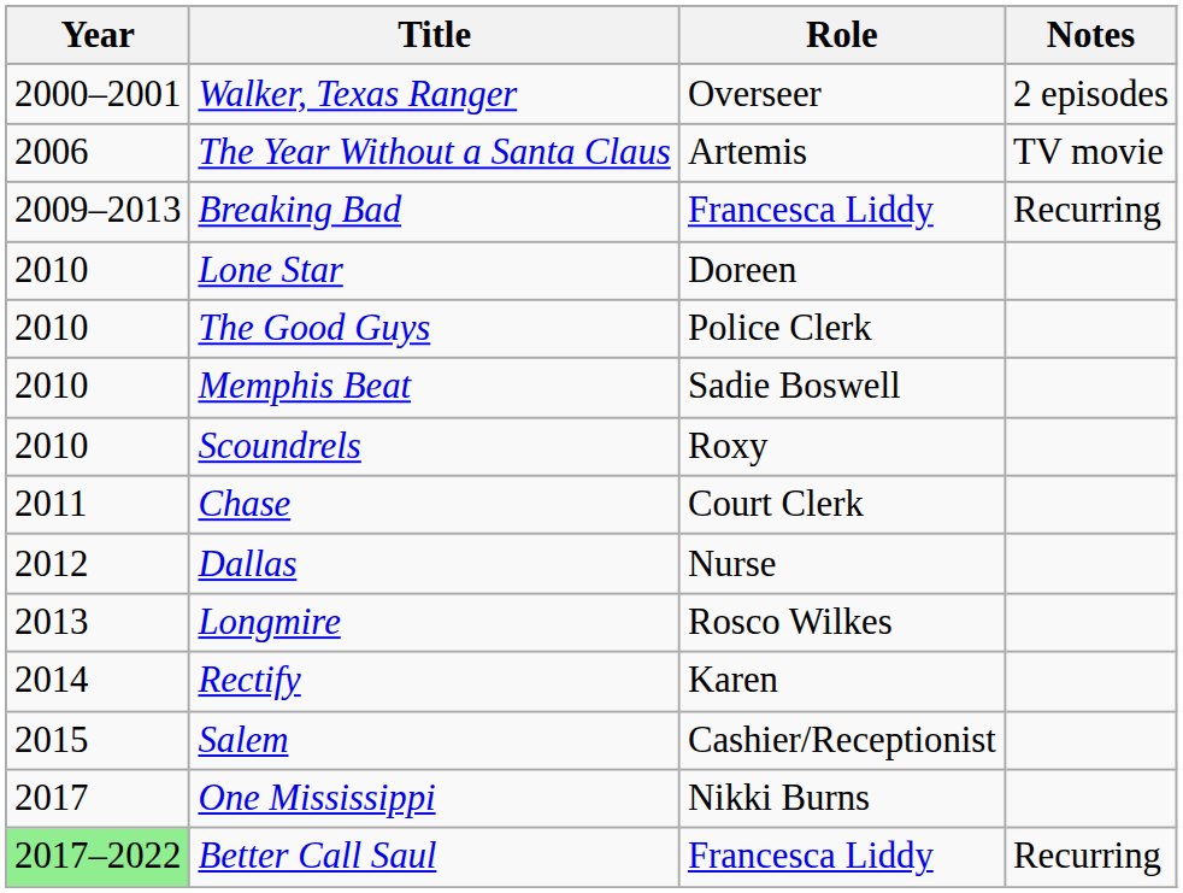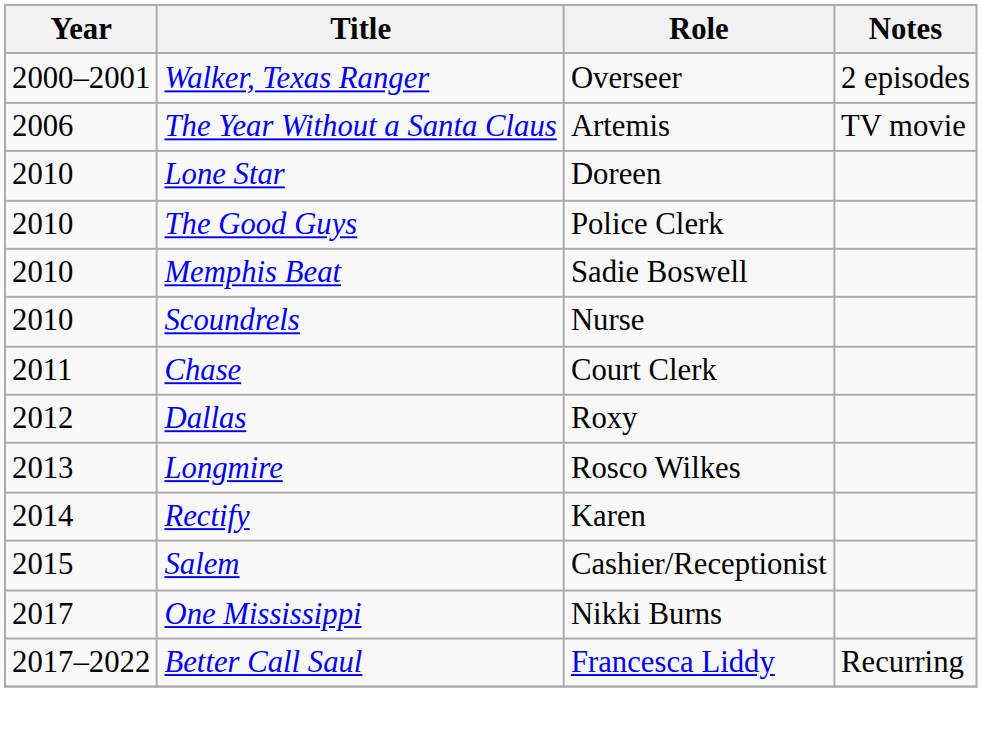 <table class="wikitable sortable">
 <tr>
 <th>Year</th>
 <th>Title</th>
 <th>Role</th>
 <th>Notes</th>
 </tr>
 <tr>
 <td>2000–2001</td>
 <td><em><a href='#'>Walker, Texas Ranger</a></em></td>
 <td>Overseer</td>
 <td>2 episodes</td>
 </tr>
 <tr>
 <td>2006</td>
 <td><em><a href='#'>The Year Without a Santa Claus</a></em></td>
 <td>Artemis</td>
 <td>TV movie</td>
-</tr>
-<tr>
-<td>2009–2013</td>
-<td><em><a href='#'>Breaking Bad</a></em></td>
-<td><a href='#'>Francesca Liddy</a></td>
-<td>Recurring</td>
 </tr>
 <tr>
 <td>2010</td>
 <td><em><a href='#'>Lone Star</a></em></td>
 <td>Doreen</td>
 <td></td>
 </tr>
 <tr>
 <td>2010</td>
 <td><em><a href='#'>The Good Guys</a></em></td>
 <td>Police Clerk</td>
 <td></td>
 </tr>
 <tr>
 <td>2010</td>
 <td><em><a href='#'>Memphis Beat</a></em></td>
 <td>Sadie Boswell</td>
 <td></td>
 </tr>
 <tr>
 <td>2010</td>
 <td><em><a href='#'>Scoundrels</a></em></td>
-<td>Roxy</td>
+<td>Nurse</td>
 <td></td>
 </tr>
 <tr>
 <td>2011</td>
 <td><em><a href='#'>Chase</a></em></td>
 <td>Court Clerk</td>
 <td></td>
 </tr>
 <tr>
 <td>2012</td>
 <td><em><a href='#'>Dallas</a></em></td>
-<td>Nurse</td>
+<td>Roxy</td>
 <td></td>
 </tr>
 <tr>
 <td>2013</td>
 <td><em><a href='#'>Longmire</a></em></td>
 <td>Rosco Wilkes</td>
 <td></td>
 </tr>
 <tr>
 <td>2014</td>
 <td><em><a href='#'>Rectify</a></em></td>
 <td>Karen</td>
 <td></td>
 </tr>
 <tr>
 <td>2015</td>
 <td><em><a href='#'>Salem</a></em></td>
 <td>Cashier/Receptionist</td>
 <td></td>
 </tr>
 <tr>
 <td>2017</td>
 <td><em><a href='#'>One Mississippi</a></em></td>
 <td>Nikki Burns</td>
 <td></td>
 </tr>
 <tr>
-<td style="background: lightgreen;">2017–2022</td>
+<td>2017–2022</td>
 <td><em><a href='#'>Better Call Saul</a></em></td>
 <td><a href='#'>Francesca Liddy</a></td>
 <td>Recurring</td>
 </tr>
 <tr>
 </tr>
 </table>
